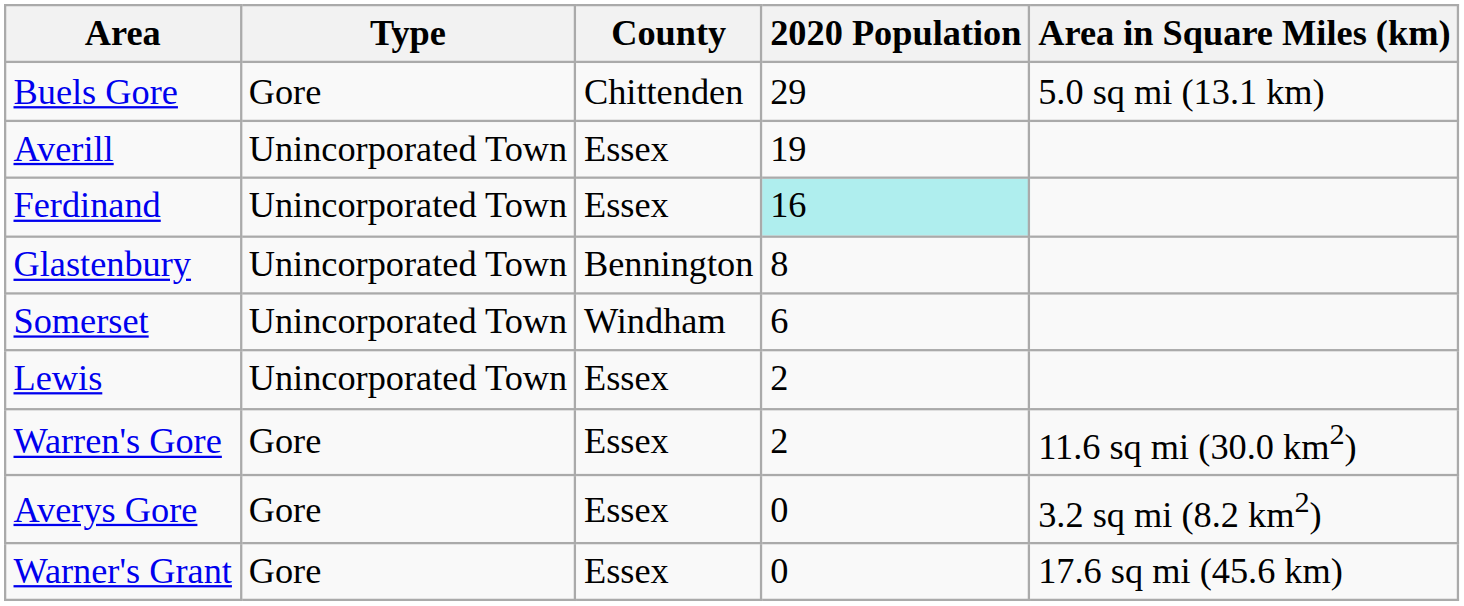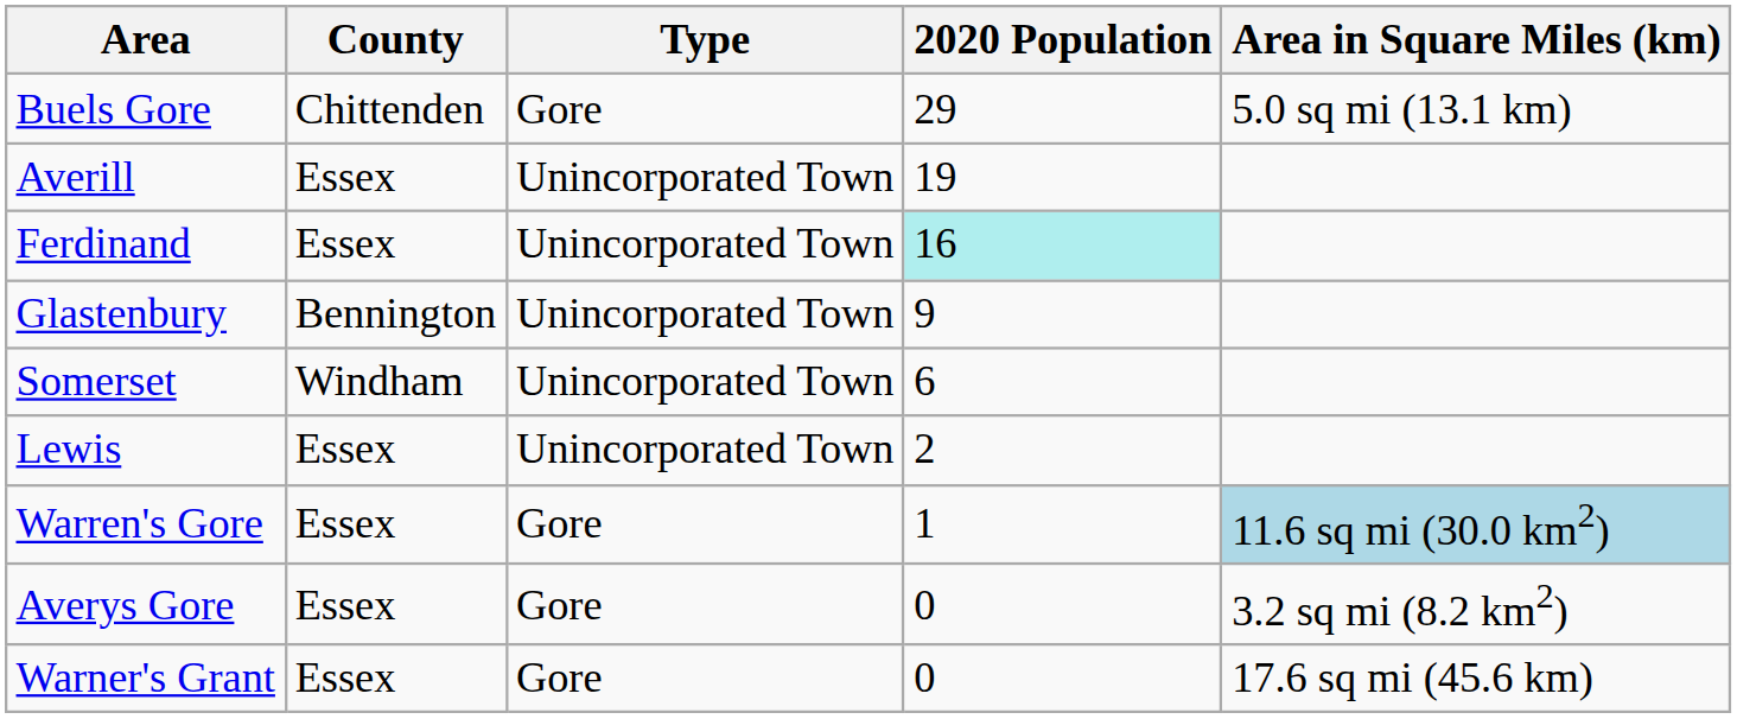 <table class="sortable wikitable">
 <tr>
 <th>Area</th>
+<th>County</th>
 <th>Type</th>
-<th>County</th>
 <th>2020 Population</th>
 <th data-sort-type="number">Area in Square Miles (km)</th>
 </tr>
 <tr>
 <td><a href='#'>Buels Gore</a></td>
+<td data-sort-value="Chittenden">Chittenden</td>
 <td>Gore</td>
-<td data-sort-value="Chittenden">Chittenden</td>
 <td>29</td>
 <td>5.0 sq mi (13.1 km)</td>
 </tr>
 <tr>
 <td><a href='#'>Averill</a></td>
+<td data-sort-value="Essex">Essex</td>
 <td>Unincorporated Town</td>
-<td data-sort-value="Essex">Essex</td>
 <td>19</td>
 <td></td>
 </tr>
 <tr>
 <td><a href='#'>Ferdinand</a></td>
+<td data-sort-value="Essex">Essex</td>
 <td>Unincorporated Town</td>
-<td data-sort-value="Essex">Essex</td>
 <td style="background: paleturquoise;">16</td>
 <td></td>
 </tr>
 <tr>
 <td><a href='#'>Glastenbury</a></td>
+<td data-sort-value="Bennington">Bennington</td>
 <td>Unincorporated Town</td>
-<td data-sort-value="Bennington">Bennington</td>
-<td>8</td>
+<td>9</td>
 <td></td>
 </tr>
 <tr>
 <td><a href='#'>Somerset</a></td>
+<td data-sort-value="Windham">Windham</td>
 <td>Unincorporated Town</td>
-<td data-sort-value="Windham">Windham</td>
 <td>6</td>
 <td></td>
 </tr>
 <tr>
 <td><a href='#'>Lewis</a></td>
+<td data-sort-value="Essex">Essex</td>
 <td>Unincorporated Town</td>
-<td data-sort-value="Essex">Essex</td>
 <td>2</td>
 <td></td>
 </tr>
 <tr>
 <td><a href='#'>Warren's Gore</a></td>
+<td data-sort-value="Essex">Essex</td>
 <td>Gore</td>
-<td data-sort-value="Essex">Essex</td>
-<td>2</td>
-<td>11.6 sq mi (30.0 km<sup>2</sup>)</td>
+<td>1</td>
+<td style="background: lightblue;">11.6 sq mi (30.0 km<sup>2</sup>)</td>
 </tr>
 <tr>
 <td><a href='#'>Averys Gore</a></td>
+<td data-sort-value="Essex">Essex</td>
 <td>Gore</td>
-<td data-sort-value="Essex">Essex</td>
 <td>0</td>
 <td>3.2 sq mi (8.2 km<sup>2</sup>)</td>
 </tr>
 <tr>
 <td><a href='#'>Warner's Grant</a></td>
+<td data-sort-value="Essex">Essex</td>
 <td>Gore</td>
-<td data-sort-value="Essex">Essex</td>
 <td>0</td>
 <td>17.6 sq mi (45.6 km)</td>
 </tr>
 </table>
